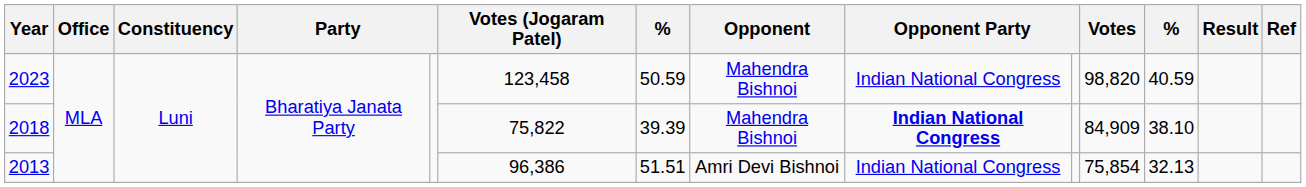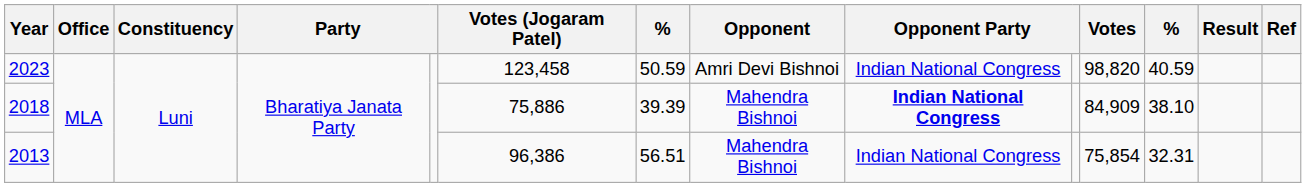 <table class="wikitable" style="width:90%; text-align: center;">
 <tr>
 <th>Year</th>
 <th>Office</th>
 <th>Constituency</th>
 <th colspan=2>Party</th>
 <th>Votes (Jogaram Patel)</th>
 <th>%</th>
 <th>Opponent</th>
 <th colspan=2>Opponent Party</th>
 <th>Votes</th>
 <th>%</th>
 <th>Result</th>
 <th>Ref</th>
 </tr>
 <tr>
 <td><a href='#'>2023</a></td>
 <td rowspan=3><a href='#'>MLA</a></td>
 <td rowspan=3><a href='#'>Luni</a></td>
 <td rowspan=3><a href='#'>Bharatiya Janata Party</a></td>
 <td rowspan=3></td>
 <td>123,458</td>
 <td>50.59</td>
-<td><a href='#'>Mahendra Bishnoi</a></td>
+<td>Amri Devi Bishnoi</td>
 <td><a href='#'>Indian National Congress</a></td>
 <td></td>
 <td>98,820</td>
 <td>40.59</td>
 <td></td>
 <td></td>
 </tr>
 <tr>
 <td><a href='#'>2018</a></td>
-<td>75,822</td>
+<td>75,886</td>
 <td>39.39</td>
 <td><a href='#'>Mahendra Bishnoi</a></td>
 <td><strong><a href='#'>Indian National Congress</a></strong></td>
 <td></td>
 <td>84,909</td>
 <td>38.10</td>
 <td></td>
 <td></td>
 </tr>
 <tr>
 <td><a href='#'>2013</a></td>
 <td>96,386</td>
-<td>51.51</td>
-<td>Amri Devi Bishnoi</td>
+<td>56.51</td>
+<td><a href='#'>Mahendra Bishnoi</a></td>
 <td><a href='#'>Indian National Congress</a></td>
 <td></td>
 <td>75,854</td>
-<td>32.13</td>
+<td>32.31</td>
 <td></td>
 <td></td>
 </tr>
 </table>
